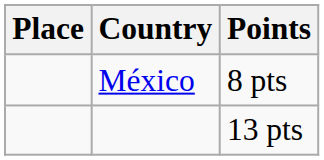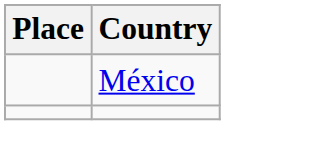 <table class=wikitable>
 <tr>
 <th>Place</th>
 <th>Country</th>
-<th>Points</th>
 </tr>
 <tr>
 <td align=center></td>
 <td> <a href='#'>México</a></td>
-<td>8 pts</td>
 </tr>
 <tr>
 <td align=center></td>
 <td></td>
-<td>13 pts</td>
 </tr>
 </table>
